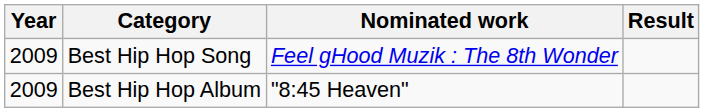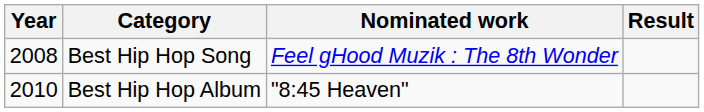 <table class="wikitable">
 <tr>
 <th>Year</th>
 <th>Category</th>
 <th>Nominated work</th>
 <th>Result</th>
 </tr>
 <tr>
-<td>2009</td>
+<td>2008</td>
 <td>Best Hip Hop Song</td>
 <td><em><a href='#'>Feel gHood Muzik : The 8th Wonder</a></em></td>
 <td></td>
 </tr>
 <tr>
-<td>2009</td>
+<td>2010</td>
 <td>Best Hip Hop Album</td>
 <td>"8:45 Heaven"</td>
 <td></td>
 </tr>
 </table>
